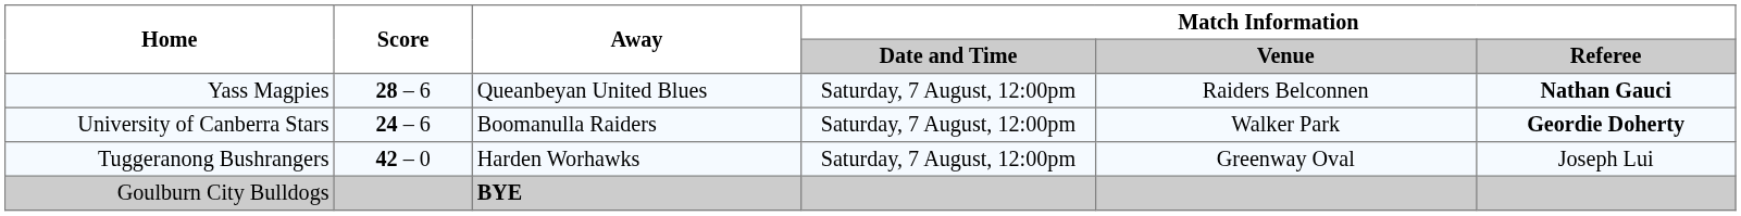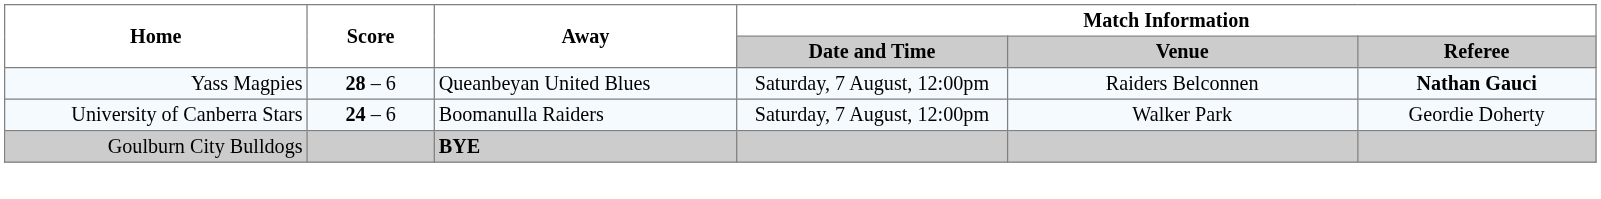 <table border="1" cellpadding="3" cellspacing="0" width="100%" style="border-collapse:collapse;  text-align:center;">
 <tr>
 <th rowspan="2" width="19%">Home</th>
 <th rowspan="2" width="8%">Score</th>
 <th rowspan="2" width="19%">Away</th>
 <th colspan="3">Match Information</th>
 </tr>
 <tr bgcolor="#CCCCCC">
 <th width="17%">Date and Time</th>
 <th width="22%">Venue</th>
 <th width="50%">Referee</th>
 </tr>
 <tr style="text-align:center; background:#f5faff;">
 <td align="right">Yass Magpies </td>
 <td><strong>28</strong> – 6</td>
 <td align="left"> Queanbeyan United Blues</td>
 <td>Saturday, 7 August, 12:00pm</td>
 <td>Raiders Belconnen</td>
 <td><strong>Nathan Gauci</strong></td>
 </tr>
 <tr style="text-align:center; background:#f5faff;">
 <td align="right">University of Canberra Stars </td>
 <td><strong>24</strong> – 6</td>
 <td align="left"> Boomanulla Raiders</td>
 <td>Saturday, 7 August, 12:00pm</td>
 <td>Walker Park</td>
-<td><strong>Geordie Doherty</strong></td>
-</tr>
-<tr style="text-align:center; background:#f5faff;">
-<td align="right">Tuggeranong Bushrangers </td>
-<td><strong>42</strong> – 0</td>
-<td align="left"> Harden Worhawks</td>
-<td>Saturday, 7 August, 12:00pm</td>
-<td>Greenway Oval</td>
-<td>Joseph Lui</td>
+<td>Geordie Doherty</td>
 </tr>
 <tr style="text-align:center; background:#CCCCCC;">
 <td align="right">Goulburn City Bulldogs </td>
 <td></td>
 <td align="left"><strong>BYE</strong></td>
 <td></td>
 <td></td>
 <td></td>
 </tr>
 </table>
